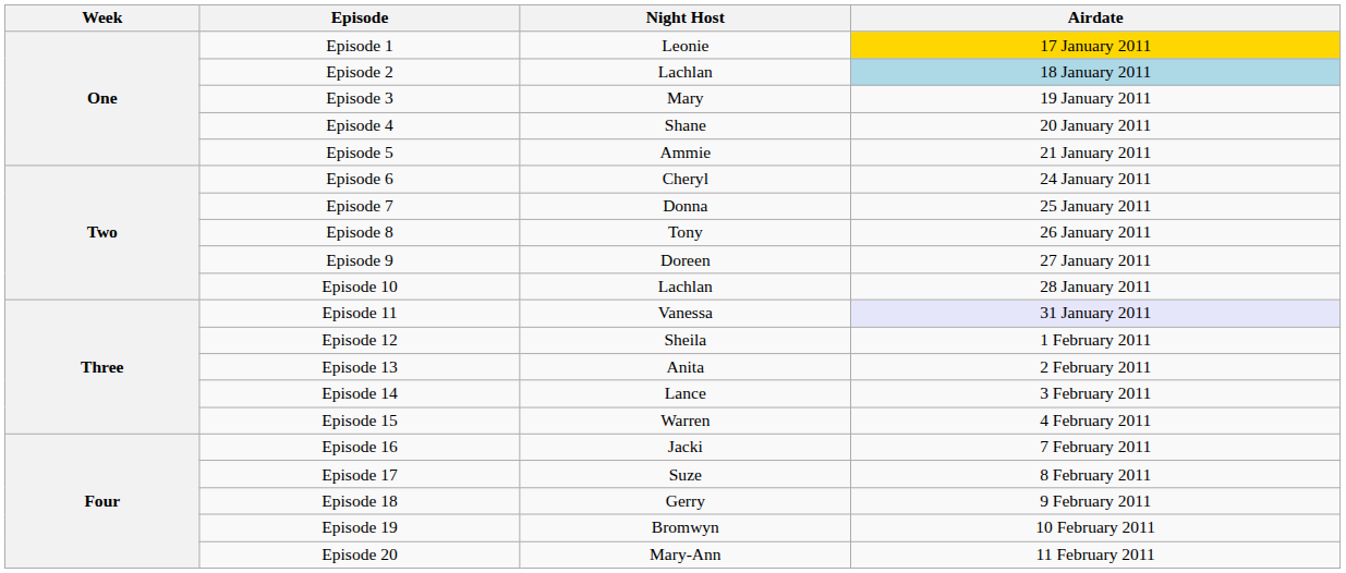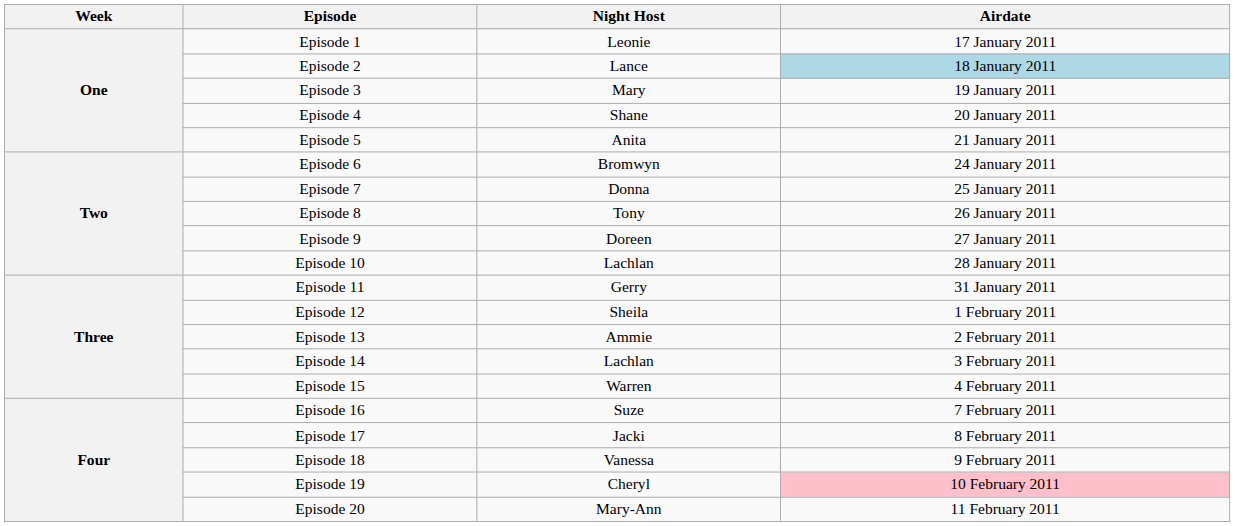 <table class="wikitable" style="text-align:center; width:100%;">
 <tr>
 <th scope="col">Week</th>
 <th scope="col">Episode</th>
 <th scope="col">Night Host</th>
 <th scope="col">Airdate</th>
 </tr>
 <tr>
 <th rowspan="5">One</th>
 <td>Episode 1</td>
 <td>Leonie</td>
-<td style="background: gold;">17 January 2011</td>
+<td>17 January 2011</td>
 </tr>
 <tr>
 <td>Episode 2</td>
-<td>Lachlan</td>
+<td>Lance</td>
 <td style="background: lightblue;">18 January 2011</td>
 </tr>
 <tr>
 <td>Episode 3</td>
 <td>Mary</td>
 <td>19 January 2011</td>
 </tr>
 <tr>
 <td>Episode 4</td>
 <td>Shane</td>
 <td>20 January 2011</td>
 </tr>
 <tr>
 <td>Episode 5</td>
-<td>Ammie</td>
+<td>Anita</td>
 <td>21 January 2011</td>
 </tr>
 <tr>
 <th rowspan="5">Two</th>
 <td>Episode 6</td>
-<td>Cheryl</td>
+<td>Bromwyn</td>
 <td>24 January 2011</td>
 </tr>
 <tr>
 <td>Episode 7</td>
 <td>Donna</td>
 <td>25 January 2011</td>
 </tr>
 <tr>
 <td>Episode 8</td>
 <td>Tony</td>
 <td>26 January 2011</td>
 </tr>
 <tr>
 <td>Episode 9</td>
 <td>Doreen</td>
 <td>27 January 2011</td>
 </tr>
 <tr>
 <td>Episode 10</td>
 <td>Lachlan</td>
 <td>28 January 2011</td>
 </tr>
 <tr>
 <th rowspan="5">Three</th>
 <td>Episode 11</td>
-<td>Vanessa</td>
-<td style="background: lavender;">31 January 2011</td>
+<td>Gerry</td>
+<td>31 January 2011</td>
 </tr>
 <tr>
 <td>Episode 12</td>
 <td>Sheila</td>
 <td>1 February 2011</td>
 </tr>
 <tr>
 <td>Episode 13</td>
-<td>Anita</td>
+<td>Ammie</td>
 <td>2 February 2011</td>
 </tr>
 <tr>
 <td>Episode 14</td>
-<td>Lance</td>
+<td>Lachlan</td>
 <td>3 February 2011</td>
 </tr>
 <tr>
 <td>Episode 15</td>
 <td>Warren</td>
 <td>4 February 2011</td>
 </tr>
 <tr>
 <th rowspan="5">Four</th>
 <td>Episode 16</td>
-<td>Jacki</td>
+<td>Suze</td>
 <td>7 February 2011</td>
 </tr>
 <tr>
 <td>Episode 17</td>
-<td>Suze</td>
+<td>Jacki</td>
 <td>8 February 2011</td>
 </tr>
 <tr>
 <td>Episode 18</td>
-<td>Gerry</td>
+<td>Vanessa</td>
 <td>9 February 2011</td>
 </tr>
 <tr>
 <td>Episode 19</td>
-<td>Bromwyn</td>
-<td>10 February 2011</td>
+<td>Cheryl</td>
+<td style="background: pink;">10 February 2011</td>
 </tr>
 <tr>
 <td>Episode 20</td>
 <td>Mary-Ann</td>
 <td>11 February 2011</td>
 </tr>
 </table>
